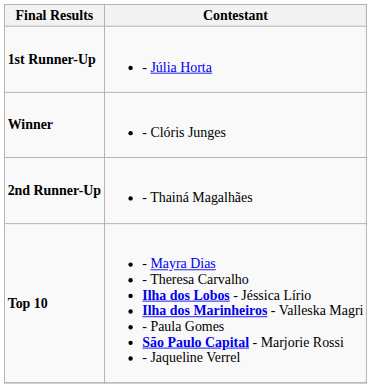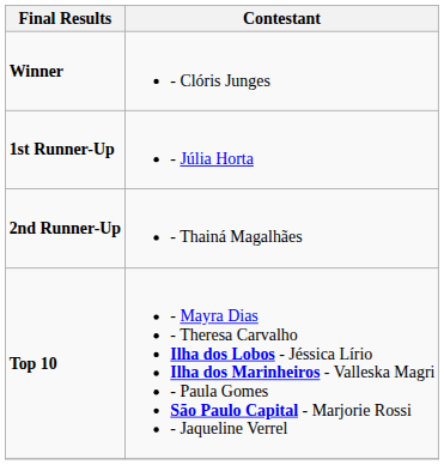 <table class="wikitable">
 <tr>
 <th>Final Results</th>
 <th>Contestant</th>
 </tr>
 <tr>
+<td><strong>Winner</strong></td>
+<td><br><ul><li><strong></strong> - Clóris Junges</li></ul></td>
+</tr>
+<tr>
 <td><strong>1st Runner-Up</strong></td>
 <td><br><ul><li><strong></strong> - <a href='#'>Júlia Horta</a></li></ul></td>
-</tr>
-<tr>
-<td><strong>Winner</strong></td>
-<td><br><ul><li><strong></strong> - Clóris Junges</li></ul></td>
 </tr>
 <tr>
 <td><strong>2nd Runner-Up</strong></td>
 <td><br><ul><li><strong></strong> - Thainá Magalhães</li></ul></td>
 </tr>
 <tr>
 <td><strong>Top 10</strong></td>
 <td><br><ul><li><strong></strong> - <a href='#'>Mayra Dias</a></li><li><strong></strong> - Theresa Carvalho</li><li><strong> <a href='#'>Ilha dos Lobos</a></strong> - Jéssica Lírio</li><li><strong> <a href='#'>Ilha dos Marinheiros</a></strong> - Valleska Magri</li><li><strong></strong> - Paula Gomes</li><li><strong> <a href='#'>São Paulo Capital</a></strong> - Marjorie Rossi</li><li><strong></strong> - Jaqueline Verrel</li></ul></td>
 </tr>
 <tr>
 </tr>
 </table>
